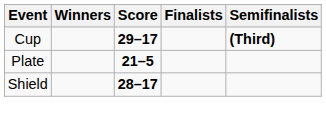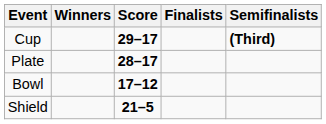 <table class="wikitable" style="text-align: center">
 <tr>
 <th>Event</th>
 <th>Winners</th>
 <th>Score</th>
 <th>Finalists</th>
 <th>Semifinalists</th>
 </tr>
 <tr>
 <td>Cup</td>
 <td align=left><strong></strong></td>
 <td><strong>29–17</strong></td>
 <td align=left></td>
 <td align=left><strong> (Third)<br></strong></td>
 </tr>
 <tr>
 <td>Plate</td>
 <td align=left><strong></strong></td>
-<td><strong>21–5</strong></td>
+<td><strong>28–17</strong></td>
+<td align=left></td>
+<td align=left><br></td>
+</tr>
+<tr>
+<td>Bowl</td>
+<td align=left><strong></strong></td>
+<td><strong>17–12</strong></td>
 <td align=left></td>
 <td align=left><br></td>
 </tr>
 <tr>
 <td>Shield</td>
 <td align=left><strong></strong></td>
-<td><strong>28–17</strong></td>
+<td><strong>21–5</strong></td>
 <td align=left></td>
 <td align=left><br></td>
 </tr>
 </table>
